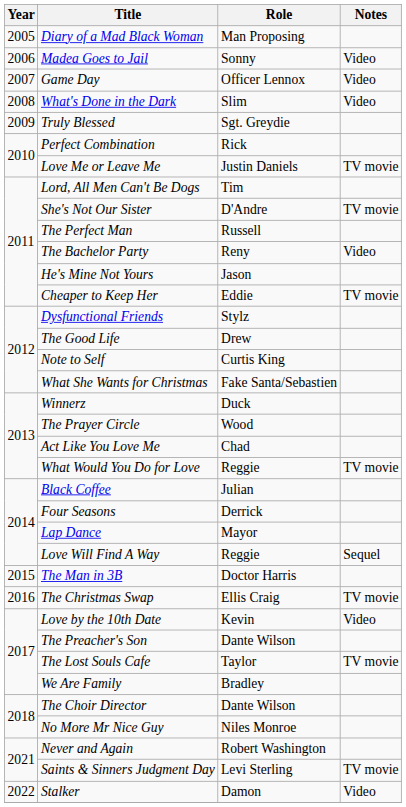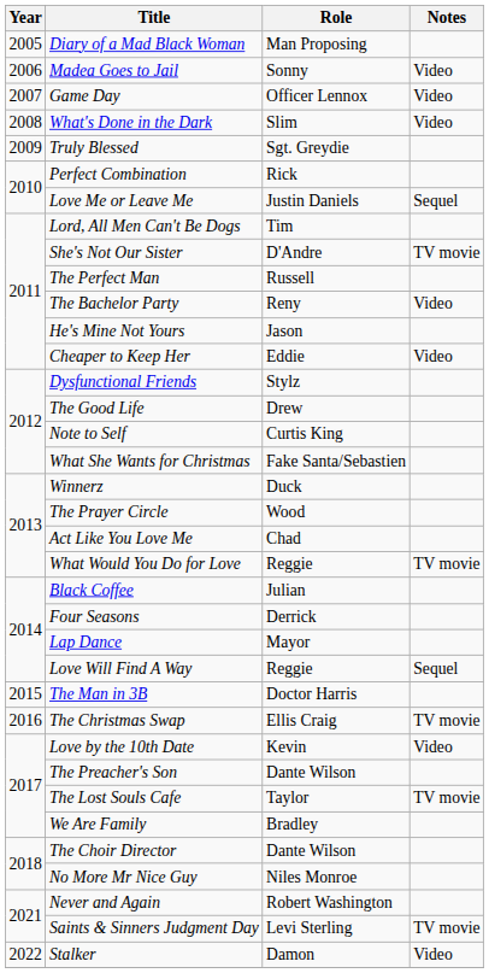 <table class="wikitable">
 <tr>
 <th>Year</th>
 <th>Title</th>
 <th>Role</th>
 <th>Notes</th>
 </tr>
 <tr>
 <td>2005</td>
 <td><em><a href='#'>Diary of a Mad Black Woman</a></em></td>
 <td>Man Proposing</td>
 <td></td>
 </tr>
 <tr>
 <td>2006</td>
 <td><em><a href='#'>Madea Goes to Jail</a></em></td>
 <td>Sonny</td>
 <td>Video</td>
 </tr>
 <tr>
 <td>2007</td>
 <td><em>Game Day</em></td>
 <td>Officer Lennox</td>
 <td>Video</td>
 </tr>
 <tr>
 <td>2008</td>
 <td><em><a href='#'>What's Done in the Dark</a></em></td>
 <td>Slim</td>
 <td>Video</td>
 </tr>
 <tr>
 <td>2009</td>
 <td><em>Truly Blessed</em></td>
 <td>Sgt. Greydie</td>
 <td></td>
 </tr>
 <tr>
 <td rowspan=2>2010</td>
 <td><em>Perfect Combination</em></td>
 <td>Rick</td>
 <td></td>
 </tr>
 <tr>
 <td><em>Love Me or Leave Me</em></td>
 <td>Justin Daniels</td>
-<td>TV movie</td>
+<td>Sequel</td>
 </tr>
 <tr>
 <td rowspan=6>2011</td>
 <td><em>Lord, All Men Can't Be Dogs</em></td>
 <td>Tim</td>
 <td></td>
 </tr>
 <tr>
 <td><em>She's Not Our Sister</em></td>
 <td>D'Andre</td>
 <td>TV movie</td>
 </tr>
 <tr>
 <td><em>The Perfect Man</em></td>
 <td>Russell</td>
 <td></td>
 </tr>
 <tr>
 <td><em>The Bachelor Party</em></td>
 <td>Reny</td>
 <td>Video</td>
 </tr>
 <tr>
 <td><em>He's Mine Not Yours</em></td>
 <td>Jason</td>
 <td></td>
 </tr>
 <tr>
 <td><em>Cheaper to Keep Her</em></td>
 <td>Eddie</td>
-<td>TV movie</td>
+<td>Video</td>
 </tr>
 <tr>
 <td rowspan=4>2012</td>
 <td><em><a href='#'>Dysfunctional Friends</a></em></td>
 <td>Stylz</td>
 <td></td>
 </tr>
 <tr>
 <td><em>The Good Life</em></td>
 <td>Drew</td>
 <td></td>
 </tr>
 <tr>
 <td><em>Note to Self</em></td>
 <td>Curtis King</td>
 <td></td>
 </tr>
 <tr>
 <td><em>What She Wants for Christmas</em></td>
 <td>Fake Santa/Sebastien</td>
 <td></td>
 </tr>
 <tr>
 <td rowspan=4>2013</td>
 <td><em>Winnerz</em></td>
 <td>Duck</td>
 <td></td>
 </tr>
 <tr>
 <td><em>The Prayer Circle</em></td>
 <td>Wood</td>
 <td></td>
 </tr>
 <tr>
 <td><em>Act Like You Love Me</em></td>
 <td>Chad</td>
 <td></td>
 </tr>
 <tr>
 <td><em>What Would You Do for Love</em></td>
 <td>Reggie</td>
 <td>TV movie</td>
 </tr>
 <tr>
 <td rowspan=4>2014</td>
 <td><em><a href='#'>Black Coffee</a></em></td>
 <td>Julian</td>
 <td></td>
 </tr>
 <tr>
 <td><em>Four Seasons</em></td>
 <td>Derrick</td>
 <td></td>
 </tr>
 <tr>
 <td><em><a href='#'>Lap Dance</a></em></td>
 <td>Mayor</td>
 <td></td>
 </tr>
 <tr>
 <td><em>Love Will Find A Way</em></td>
 <td>Reggie</td>
 <td>Sequel</td>
 </tr>
 <tr>
 <td>2015</td>
 <td><em><a href='#'>The Man in 3B</a></em></td>
 <td>Doctor Harris</td>
 <td></td>
 </tr>
 <tr>
 <td>2016</td>
 <td><em>The Christmas Swap</em></td>
 <td>Ellis Craig</td>
 <td>TV movie</td>
 </tr>
 <tr>
 <td rowspan=4>2017</td>
 <td><em>Love by the 10th Date</em></td>
 <td>Kevin</td>
 <td>Video</td>
 </tr>
 <tr>
 <td><em>The Preacher's Son</em></td>
 <td>Dante Wilson</td>
 <td></td>
 </tr>
 <tr>
 <td><em>The Lost Souls Cafe</em></td>
 <td>Taylor</td>
 <td>TV movie</td>
 </tr>
 <tr>
 <td><em>We Are Family</em></td>
 <td>Bradley</td>
 <td></td>
 </tr>
 <tr>
 <td rowspan=2>2018</td>
 <td><em>The Choir Director</em></td>
 <td>Dante Wilson</td>
 <td></td>
 </tr>
 <tr>
 <td><em>No More Mr Nice Guy</em></td>
 <td>Niles Monroe</td>
 <td></td>
 </tr>
 <tr>
 <td rowspan=2>2021</td>
 <td><em>Never and Again</em></td>
 <td>Robert Washington</td>
 <td></td>
 </tr>
 <tr>
 <td><em>Saints & Sinners Judgment Day</em></td>
 <td>Levi Sterling</td>
 <td>TV movie</td>
 </tr>
 <tr>
 <td>2022</td>
 <td><em>Stalker</em></td>
 <td>Damon</td>
 <td>Video</td>
 </tr>
 <tr>
 </tr>
 </table>
